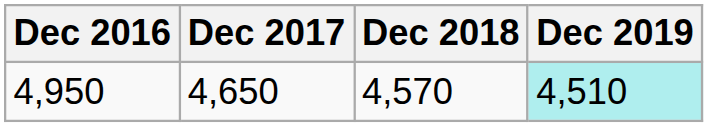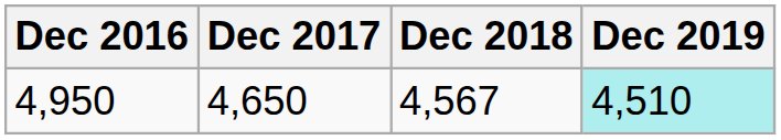 <table class="wikitable">
 <tr>
 <th>Dec 2016</th>
 <th>Dec 2017</th>
 <th>Dec 2018</th>
 <th>Dec 2019</th>
 </tr>
 <tr>
 <td>4,950</td>
 <td>4,650</td>
-<td>4,570</td>
+<td>4,567</td>
 <td style="background: paleturquoise;">4,510</td>
 </tr>
 </table>
